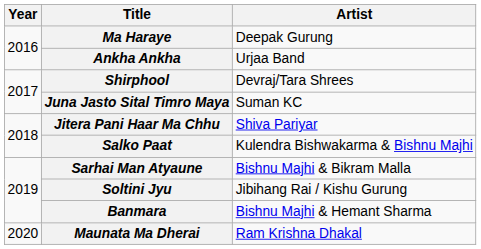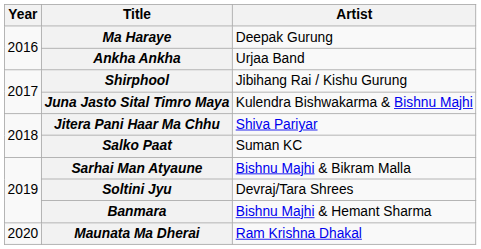 <table class="wikitable plainrowheaders sortable" style="margin-right: 0;">
 <tr>
 <th scope="col">Year</th>
 <th scope="col">Title</th>
 <th scope="col">Artist</th>
 </tr>
 <tr>
 <td rowspan=2>2016</td>
 <th scope="row"><em>Ma Haraye</em></th>
 <td>Deepak Gurung</td>
 </tr>
 <tr>
 <th scope="row"><em>Ankha Ankha</em></th>
 <td>Urjaa Band</td>
 </tr>
 <tr>
 <td rowspan=2>2017</td>
 <th scope="row"><em>Shirphool</em></th>
-<td>Devraj/Tara Shrees</td>
+<td>Jibihang Rai / Kishu Gurung</td>
 </tr>
 <tr>
 <th scope="row"><em>Juna Jasto Sital Timro Maya</em></th>
-<td>Suman KC</td>
+<td>Kulendra Bishwakarma & <a href='#'>Bishnu Majhi</a></td>
 </tr>
 <tr>
 <td rowspan=2>2018</td>
 <th scope="row"><em>Jitera Pani Haar Ma Chhu</em></th>
 <td><a href='#'>Shiva Pariyar</a></td>
 </tr>
 <tr>
 <th scope="row"><em>Salko Paat</em></th>
-<td>Kulendra Bishwakarma & <a href='#'>Bishnu Majhi</a></td>
+<td>Suman KC</td>
 </tr>
 <tr>
 <td rowspan=3>2019</td>
 <th scope="row"><em>Sarhai Man Atyaune</em></th>
 <td><a href='#'>Bishnu Majhi</a> & Bikram Malla</td>
 </tr>
 <tr>
 <th scope="row"><em>Soltini Jyu</em></th>
-<td>Jibihang Rai / Kishu Gurung</td>
+<td>Devraj/Tara Shrees</td>
 </tr>
 <tr>
 <th scope="row"><em>Banmara</em></th>
 <td><a href='#'>Bishnu Majhi</a> & Hemant Sharma</td>
 </tr>
 <tr>
 <td>2020</td>
 <th scope="row"><em>Maunata Ma Dherai</em></th>
 <td><a href='#'>Ram Krishna Dhakal</a></td>
 </tr>
 </table>
